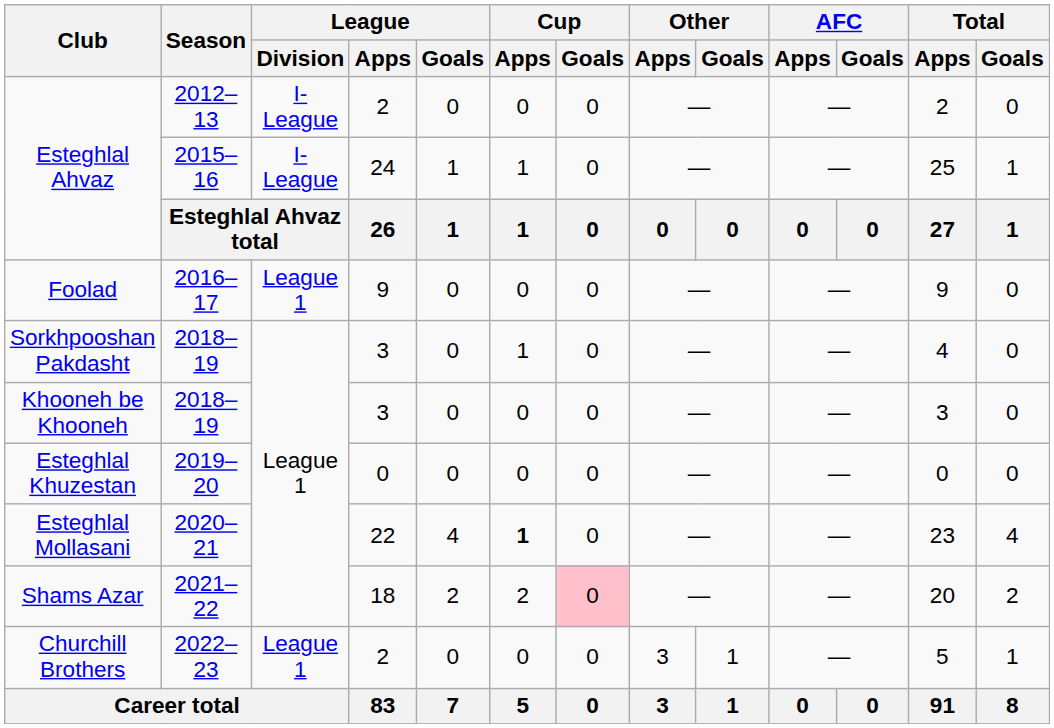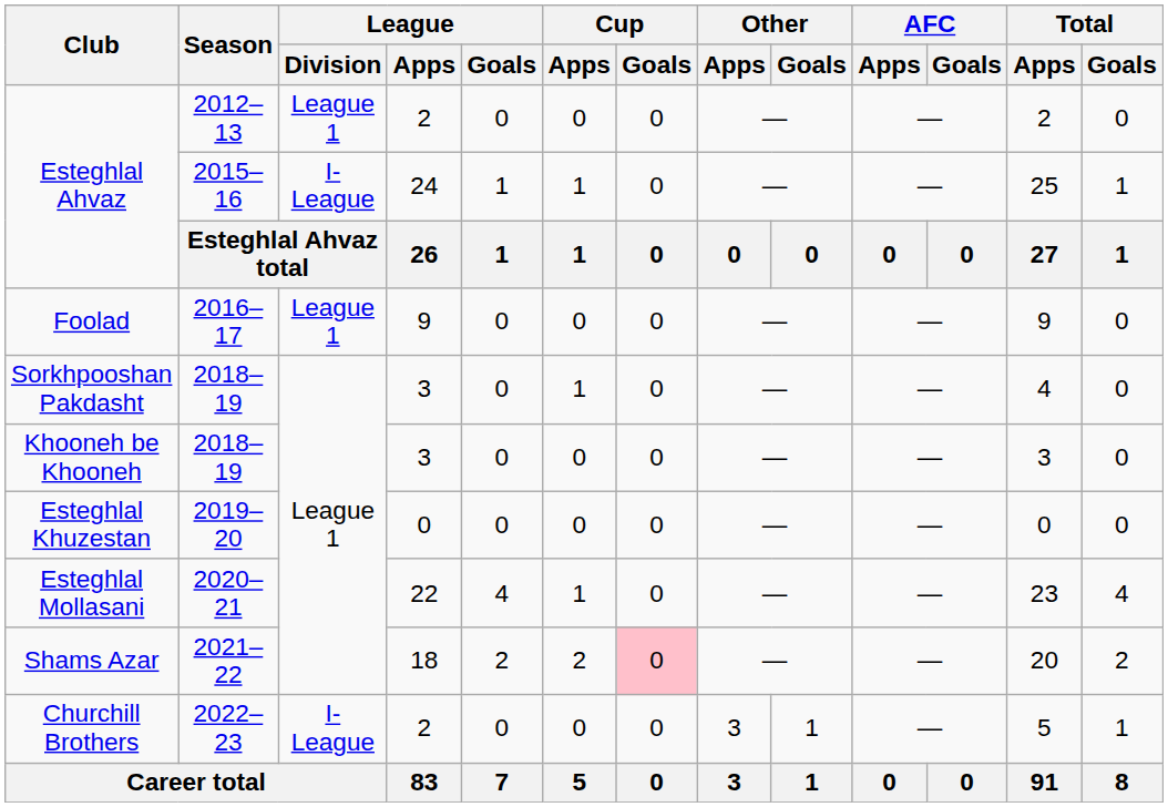 <table class="wikitable" style="text-align: center;">
 <tr>
 <th rowspan="2">Club</th>
 <th rowspan="2">Season</th>
 <th colspan="3">League</th>
 <th colspan="2">Cup</th>
 <th colspan="2">Other</th>
 <th colspan="2"><a href='#'>AFC</a></th>
 <th colspan="2">Total</th>
 </tr>
 <tr>
 <th>Division</th>
 <th>Apps</th>
 <th>Goals</th>
 <th>Apps</th>
 <th>Goals</th>
 <th>Apps</th>
 <th>Goals</th>
 <th>Apps</th>
 <th>Goals</th>
 <th>Apps</th>
 <th>Goals</th>
 </tr>
 <tr>
 <td rowspan="3"><a href='#'>Esteghlal <br>Ahvaz</a></td>
 <td><a href='#'>2012–13</a></td>
-<td rowspan="1"><a href='#'>I-League</a></td>
+<td rowspan="1"><a href='#'>League 1</a></td>
 <td>2</td>
 <td>0</td>
 <td>0</td>
 <td>0</td>
 <td colspan="2">—</td>
 <td colspan="2">—</td>
 <td>2</td>
 <td>0</td>
 </tr>
 <tr>
 <td><a href='#'>2015–16</a></td>
 <td rowspan="1"><a href='#'>I-League</a></td>
 <td>24</td>
 <td>1</td>
 <td>1</td>
 <td>0</td>
 <td colspan="2">—</td>
 <td colspan="2">—</td>
 <td>25</td>
 <td>1</td>
 </tr>
 <tr>
 <th colspan="2">Esteghlal Ahvaz total</th>
 <th>26</th>
 <th>1</th>
 <th>1</th>
 <th>0</th>
 <th>0</th>
 <th>0</th>
 <th>0</th>
 <th>0</th>
 <th>27</th>
 <th>1</th>
 </tr>
 <tr>
 <td rowspan="1"><a href='#'>Foolad</a></td>
 <td><a href='#'>2016–17</a></td>
 <td rowspan="1"><a href='#'>League 1</a></td>
 <td>9</td>
 <td>0</td>
 <td>0</td>
 <td>0</td>
 <td colspan="2">—</td>
 <td colspan="2">—</td>
 <td>9</td>
 <td>0</td>
 </tr>
 <tr>
 <td rowspan="1"><a href='#'>Sorkhpooshan <br>Pakdasht</a></td>
 <td><a href='#'>2018–19</a></td>
 <td rowspan="5">League 1</td>
 <td>3</td>
 <td>0</td>
 <td>1</td>
 <td>0</td>
 <td colspan="2">—</td>
 <td colspan="2">—</td>
 <td>4</td>
 <td>0</td>
 </tr>
 <tr>
 <td rowspan="1"><a href='#'>Khooneh be <br>Khooneh</a></td>
 <td><a href='#'>2018–19</a></td>
 <td>3</td>
 <td>0</td>
 <td>0</td>
 <td>0</td>
 <td colspan="2">—</td>
 <td colspan="2">—</td>
 <td>3</td>
 <td>0</td>
 </tr>
 <tr>
 <td rowspan="1"><a href='#'>Esteghlal <br>Khuzestan</a></td>
 <td><a href='#'>2019–20</a></td>
 <td>0</td>
 <td>0</td>
 <td>0</td>
 <td>0</td>
 <td colspan="2">—</td>
 <td colspan="2">—</td>
 <td>0</td>
 <td>0</td>
 </tr>
 <tr>
 <td rowspan="1"><a href='#'>Esteghlal <br>Mollasani</a></td>
 <td><a href='#'>2020–21</a></td>
 <td>22</td>
 <td>4</td>
-<td><strong>1</strong></td>
+<td>1</td>
 <td>0</td>
 <td colspan="2">—</td>
 <td colspan="2">—</td>
 <td>23</td>
 <td>4</td>
 </tr>
 <tr>
 <td rowspan="1"><a href='#'>Shams Azar</a></td>
 <td><a href='#'>2021–22</a></td>
 <td>18</td>
 <td>2</td>
 <td>2</td>
 <td style="background: pink;">0</td>
 <td colspan="2">—</td>
 <td colspan="2">—</td>
 <td>20</td>
 <td>2</td>
 </tr>
 <tr>
 <td rowspan="1"><a href='#'>Churchill <br>Brothers</a></td>
 <td><a href='#'>2022–23</a></td>
-<td rowspan="1"><a href='#'>League 1</a></td>
+<td rowspan="1"><a href='#'>I-League</a></td>
 <td>2</td>
 <td>0</td>
 <td>0</td>
 <td>0</td>
 <td>3</td>
 <td>1</td>
 <td colspan="2">—</td>
 <td>5</td>
 <td>1</td>
 </tr>
 <tr>
 <th colspan="3">Career total</th>
 <th>83</th>
 <th>7</th>
 <th>5</th>
 <th>0</th>
 <th>3</th>
 <th>1</th>
 <th>0</th>
 <th>0</th>
 <th>91</th>
 <th>8</th>
 </tr>
 </table>
